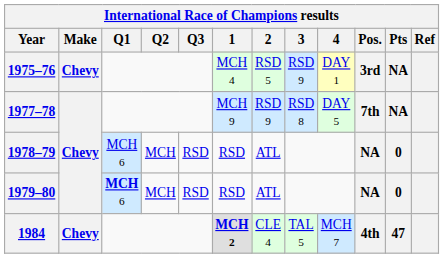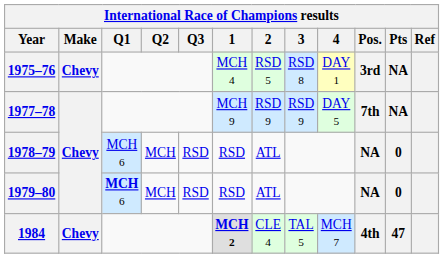 <table class="wikitable" style="text-align:center; font-size:75%">
 <tr>
 <th colspan=12><a href='#'>International Race of Champions</a> results</th>
 </tr>
 <tr>
 <th>Year</th>
 <th>Make</th>
 <th>Q1</th>
 <th>Q2</th>
 <th>Q3</th>
 <th>1</th>
 <th>2</th>
 <th>3</th>
 <th>4</th>
 <th>Pos.</th>
 <th>Pts</th>
 <th>Ref</th>
 </tr>
 <tr>
 <th><a href='#'>1975–76</a></th>
 <th><a href='#'>Chevy</a></th>
 <td colspan=3></td>
 <td style="background:#DFFFDF;"><a href='#'>MCH</a><br><small>4</small></td>
 <td style="background:#DFFFDF;"><a href='#'>RSD</a><br><small>5</small></td>
-<td style="background:#CFEAFF;"><a href='#'>RSD</a><br><small>9</small></td>
+<td style="background:#CFEAFF;"><a href='#'>RSD</a><br><small>8</small></td>
 <td style="background:#FFFFBF;"><a href='#'>DAY</a><br><small>1</small></td>
 <th>3rd</th>
 <th>NA</th>
 <th></th>
 </tr>
 <tr>
 <th><a href='#'>1977–78</a></th>
 <th rowspan=3><a href='#'>Chevy</a></th>
 <td colspan=3></td>
 <td style="background:#CFEAFF;"><a href='#'>MCH</a><br><small>9</small></td>
 <td style="background:#CFEAFF;"><a href='#'>RSD</a><br><small>9</small></td>
-<td style="background:#CFEAFF;"><a href='#'>RSD</a><br><small>8</small></td>
+<td style="background:#CFEAFF;"><a href='#'>RSD</a><br><small>9</small></td>
 <td style="background:#DFFFDF;"><a href='#'>DAY</a><br><small>5</small></td>
 <th>7th</th>
 <th>NA</th>
 <th></th>
 </tr>
 <tr>
 <th><a href='#'>1978–79</a></th>
 <td style="background:#CFEAFF;"><a href='#'>MCH</a><br><small>6</small></td>
 <td><a href='#'>MCH</a></td>
 <td><a href='#'>RSD</a></td>
 <td><a href='#'>RSD</a></td>
 <td><a href='#'>ATL</a></td>
 <td colspan=2></td>
 <th>NA</th>
 <th>0</th>
 <th></th>
 </tr>
 <tr>
 <th><a href='#'>1979–80</a></th>
 <td style="background:#CFEAFF;"><strong><a href='#'>MCH</a></strong><br><small>6</small></td>
 <td><a href='#'>MCH</a></td>
 <td><a href='#'>RSD</a></td>
 <td><a href='#'>RSD</a></td>
 <td><a href='#'>ATL</a></td>
 <td colspan=2></td>
 <th>NA</th>
 <th>0</th>
 <th></th>
 </tr>
 <tr>
 <th><a href='#'>1984</a></th>
 <th><a href='#'>Chevy</a></th>
 <td colspan=3></td>
 <td style="background:#DFDFDF;"><strong><a href='#'>MCH</a><br><small>2</small></strong></td>
 <td style="background:#DFFFDF;"><a href='#'>CLE</a><br><small>4</small></td>
 <td style="background:#DFFFDF;"><a href='#'>TAL</a><br><small>5</small></td>
 <td style="background:#CFEAFF;"><a href='#'>MCH</a><br><small>7</small></td>
 <th>4th</th>
 <th>47</th>
 <th></th>
 </tr>
 </table>
